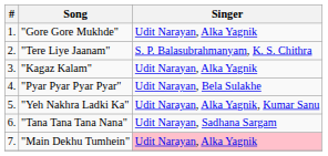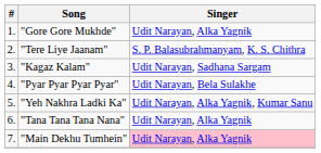 <table class="wikitable sortable" style="font-size:92%;">
 <tr>
 <th>#</th>
 <th>Song</th>
 <th>Singer</th>
 </tr>
 <tr>
 <td>1.</td>
 <td>"Gore Gore Mukhde"</td>
 <td><a href='#'>Udit Narayan</a>, <a href='#'>Alka Yagnik</a></td>
 </tr>
 <tr>
 <td>2.</td>
 <td>"Tere Liye Jaanam"</td>
 <td><a href='#'>S. P. Balasubrahmanyam</a>, <a href='#'>K. S. Chithra</a></td>
 </tr>
 <tr>
 <td>3.</td>
 <td>"Kagaz Kalam"</td>
-<td><a href='#'>Udit Narayan</a>, <a href='#'>Alka Yagnik</a></td>
+<td><a href='#'>Udit Narayan</a>, <a href='#'>Sadhana Sargam</a></td>
 </tr>
 <tr>
 <td>4.</td>
 <td>"Pyar Pyar Pyar Pyar"</td>
 <td><a href='#'>Udit Narayan</a>, <a href='#'>Bela Sulakhe</a></td>
 </tr>
 <tr>
 <td>5.</td>
 <td>"Yeh Nakhra Ladki Ka"</td>
 <td><a href='#'>Udit Narayan</a>, <a href='#'>Alka Yagnik</a>, <a href='#'>Kumar Sanu</a></td>
 </tr>
 <tr>
 <td>6.</td>
 <td>"Tana Tana Tana Nana"</td>
-<td><a href='#'>Udit Narayan</a>, <a href='#'>Sadhana Sargam</a></td>
+<td><a href='#'>Udit Narayan</a>, <a href='#'>Alka Yagnik</a></td>
 </tr>
 <tr>
 <td>7.</td>
 <td>"Main Dekhu Tumhein"</td>
 <td style="background: pink;"><a href='#'>Udit Narayan</a>, <a href='#'>Alka Yagnik</a></td>
 </tr>
 <tr>
 </tr>
 </table>
